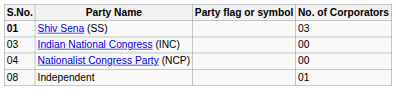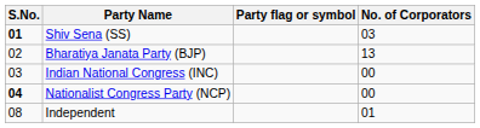 <table class="sortable wikitable">
 <tr>
 <th>S.No.</th>
 <th>Party Name</th>
 <th>Party flag or symbol</th>
 <th>No. of Corporators</th>
 </tr>
 <tr>
 <td><strong>01</strong></td>
 <td><a href='#'>Shiv Sena</a> (SS)</td>
 <td></td>
 <td>03</td>
 </tr>
 <tr>
+<td>02</td>
+<td><a href='#'>Bharatiya Janata Party</a> (BJP)</td>
+<td></td>
+<td>13</td>
+</tr>
+<tr>
 <td>03</td>
 <td><a href='#'>Indian National Congress</a> (INC)</td>
 <td></td>
 <td>00</td>
 </tr>
 <tr>
-<td>04</td>
+<td><strong>04</strong></td>
 <td><a href='#'>Nationalist Congress Party</a> (NCP)</td>
 <td></td>
 <td>00</td>
 </tr>
 <tr>
 <td>08</td>
 <td>Independent</td>
 <td></td>
 <td>01</td>
 </tr>
 </table>
